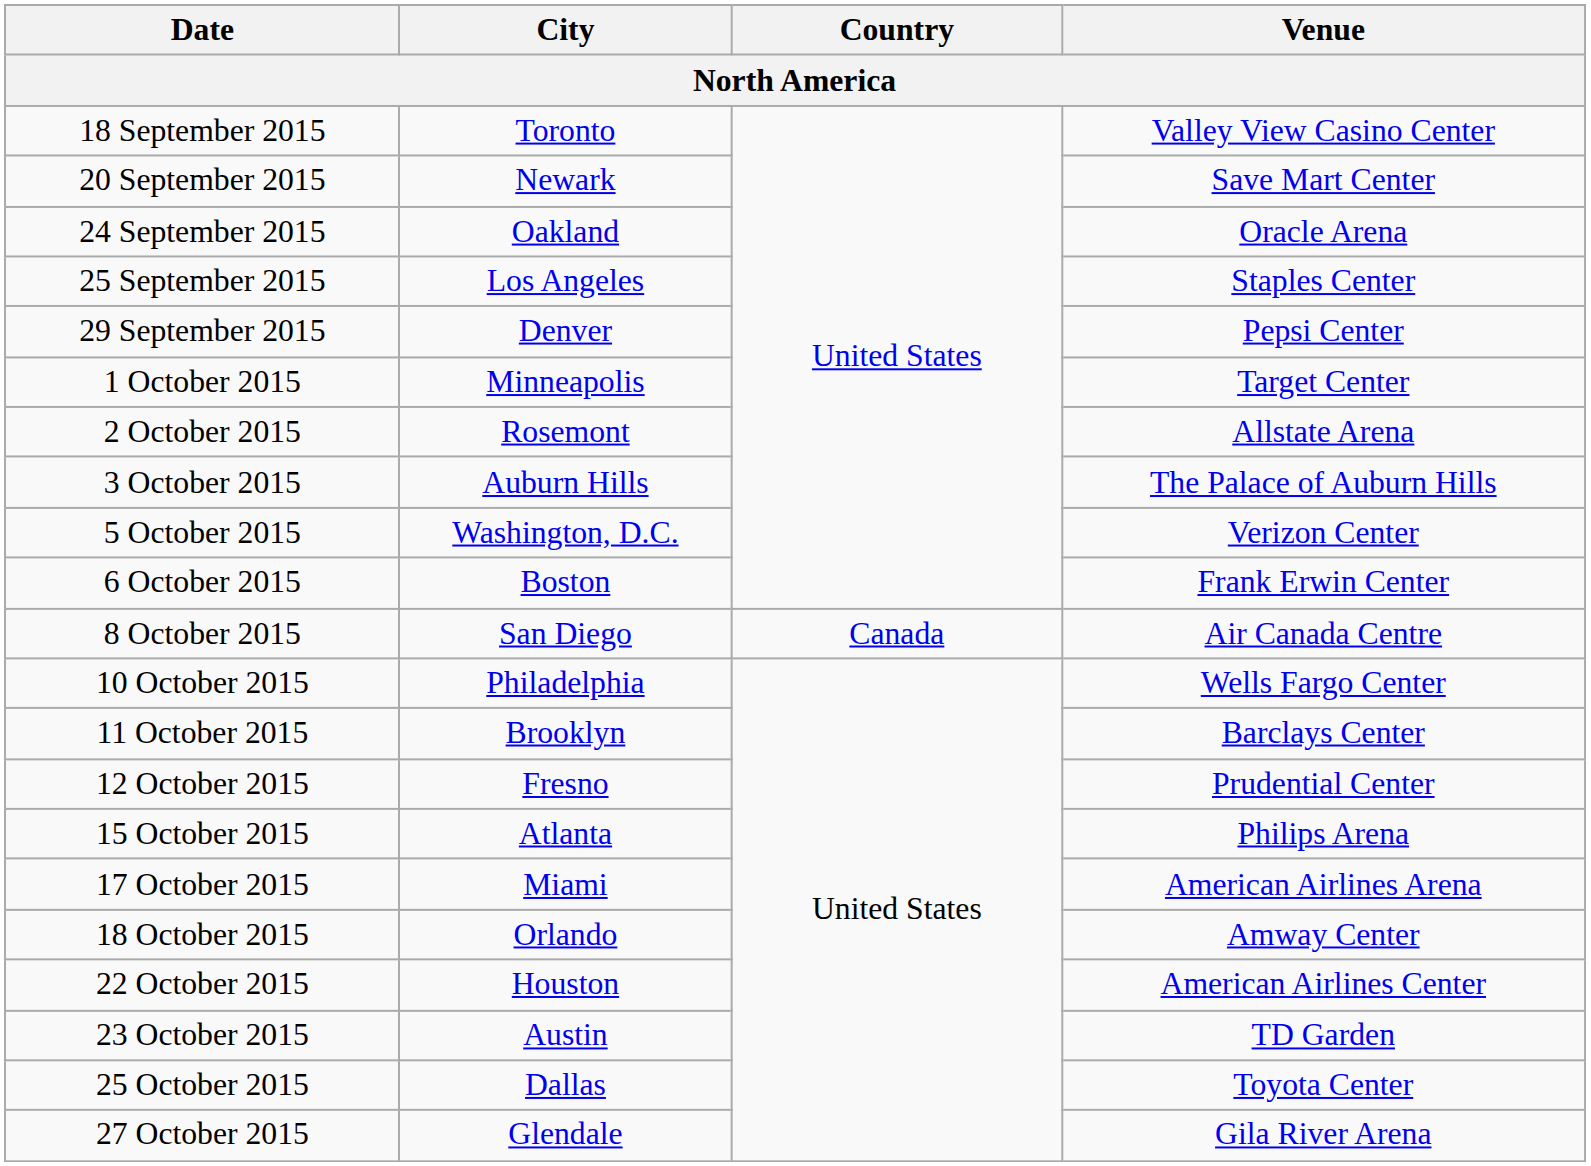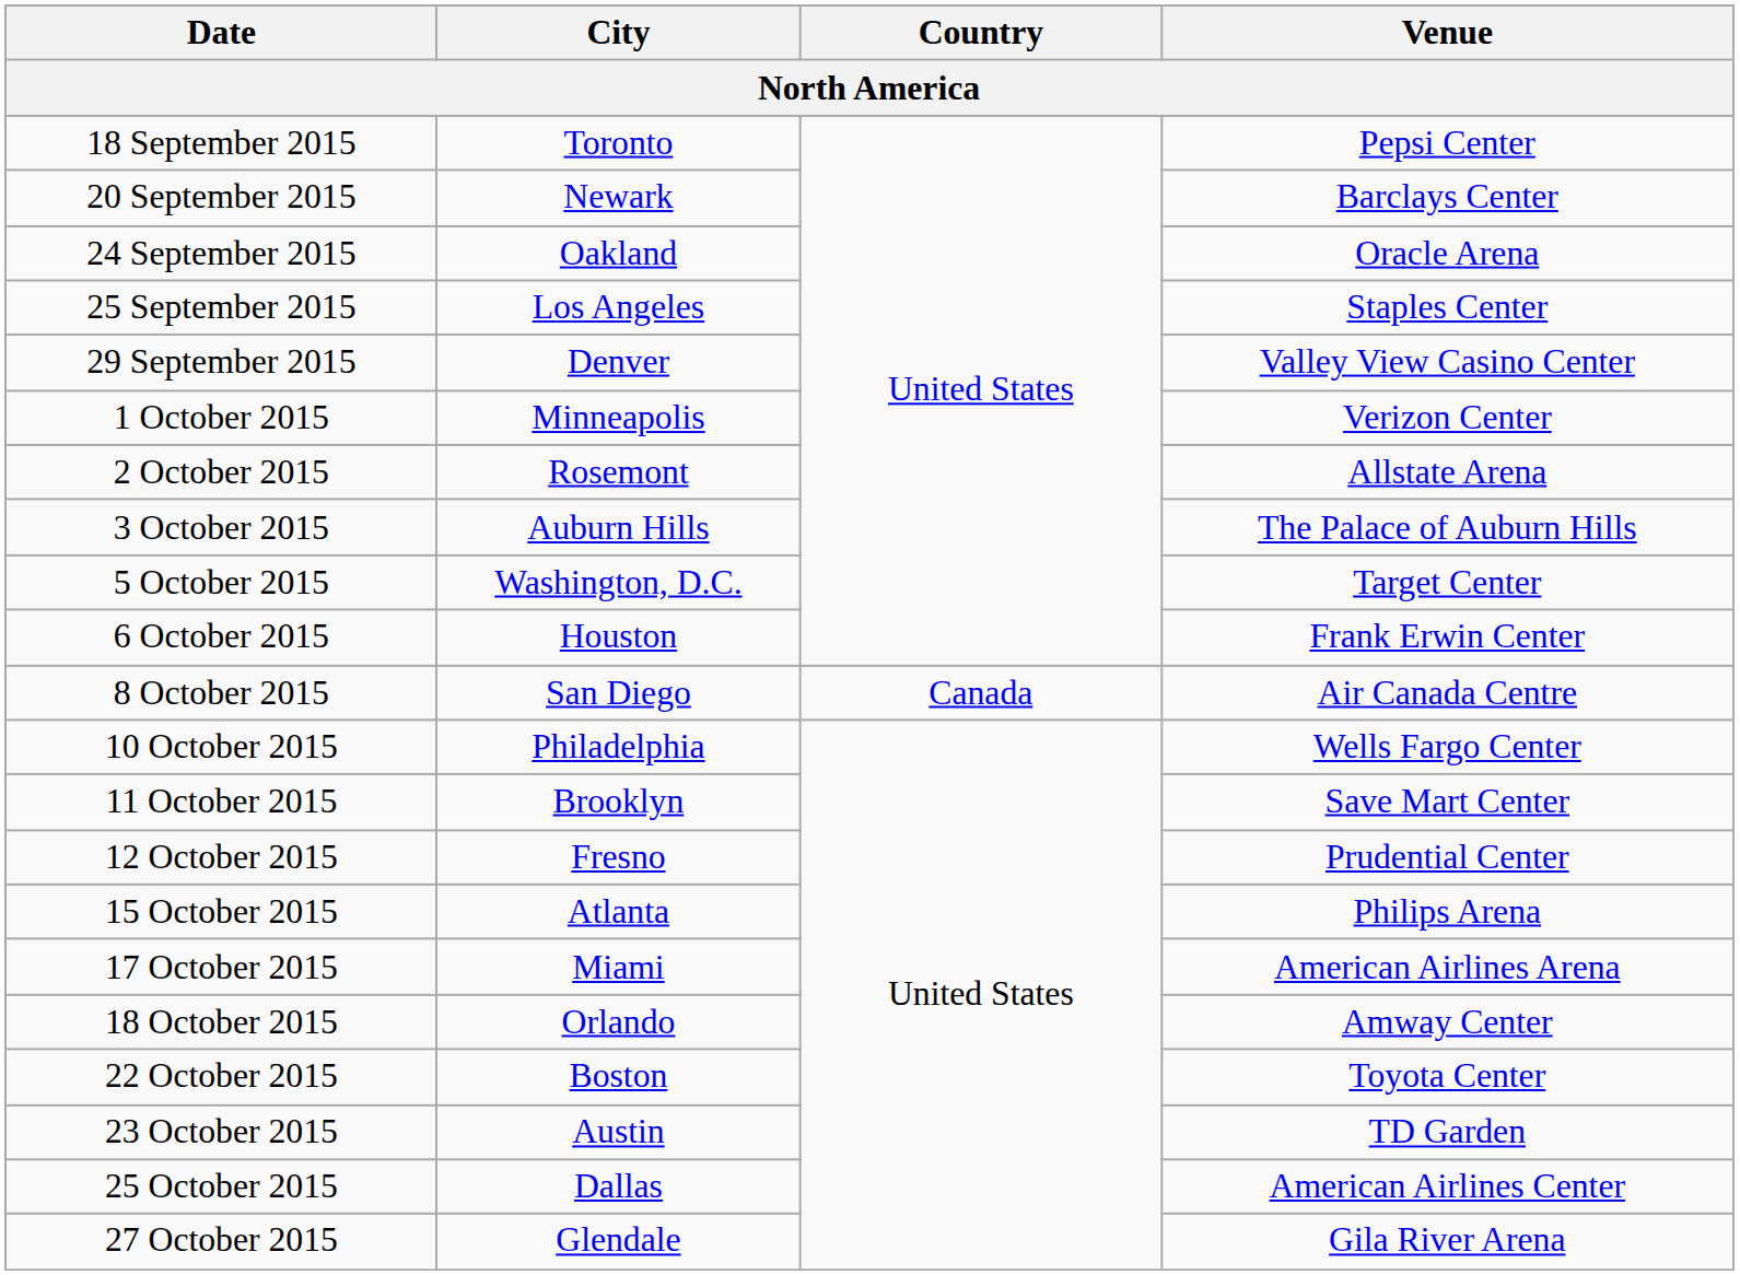 <table class="wikitable plainrowheaders" style="text-align:center;">
 <tr>
 <th scope="col" style="width:12em;">Date</th>
 <th scope="col" style="width:10em;">City</th>
 <th scope="col" style="width:10em;">Country</th>
 <th scope="col" style="width:16em;">Venue</th>
 </tr>
 <tr>
 <th colspan="6">North America</th>
 </tr>
 <tr>
 <td>18 September 2015</td>
 <td><a href='#'>Toronto</a></td>
 <td rowspan="10"><a href='#'>United States</a></td>
-<td><a href='#'>Valley View Casino Center</a></td>
+<td><a href='#'>Pepsi Center</a></td>
 </tr>
 <tr>
 <td>20 September 2015</td>
 <td><a href='#'>Newark</a></td>
-<td><a href='#'>Save Mart Center</a></td>
+<td><a href='#'>Barclays Center</a></td>
 </tr>
 <tr>
 <td>24 September 2015</td>
 <td><a href='#'>Oakland</a></td>
 <td><a href='#'>Oracle Arena</a></td>
 </tr>
 <tr>
 <td>25 September 2015</td>
 <td><a href='#'>Los Angeles</a></td>
 <td><a href='#'>Staples Center</a></td>
 </tr>
 <tr>
 <td>29 September 2015</td>
 <td><a href='#'>Denver</a></td>
-<td><a href='#'>Pepsi Center</a></td>
+<td><a href='#'>Valley View Casino Center</a></td>
 </tr>
 <tr>
 <td>1 October 2015</td>
 <td><a href='#'>Minneapolis</a></td>
-<td><a href='#'>Target Center</a></td>
+<td><a href='#'>Verizon Center</a></td>
 </tr>
 <tr>
 <td>2 October 2015</td>
 <td><a href='#'>Rosemont</a></td>
 <td><a href='#'>Allstate Arena</a></td>
 </tr>
 <tr>
 <td>3 October 2015</td>
 <td><a href='#'>Auburn Hills</a></td>
 <td><a href='#'>The Palace of Auburn Hills</a></td>
 </tr>
 <tr>
 <td>5 October 2015</td>
 <td><a href='#'>Washington, D.C.</a></td>
-<td><a href='#'>Verizon Center</a></td>
+<td><a href='#'>Target Center</a></td>
 </tr>
 <tr>
 <td>6 October 2015</td>
-<td><a href='#'>Boston</a></td>
+<td><a href='#'>Houston</a></td>
 <td><a href='#'>Frank Erwin Center</a></td>
 </tr>
 <tr>
 <td>8 October 2015</td>
 <td><a href='#'>San Diego</a></td>
 <td><a href='#'>Canada</a></td>
 <td><a href='#'>Air Canada Centre</a></td>
 </tr>
 <tr>
 <td>10 October 2015</td>
 <td><a href='#'>Philadelphia</a></td>
 <td rowspan="10">United States</td>
 <td><a href='#'>Wells Fargo Center</a></td>
 </tr>
 <tr>
 <td>11 October 2015</td>
 <td><a href='#'>Brooklyn</a></td>
-<td><a href='#'>Barclays Center</a></td>
+<td><a href='#'>Save Mart Center</a></td>
 </tr>
 <tr>
 <td>12 October 2015</td>
 <td><a href='#'>Fresno</a></td>
 <td><a href='#'>Prudential Center</a></td>
 </tr>
 <tr>
 <td>15 October 2015</td>
 <td><a href='#'>Atlanta</a></td>
 <td><a href='#'>Philips Arena</a></td>
 </tr>
 <tr>
 <td>17 October 2015</td>
 <td><a href='#'>Miami</a></td>
 <td><a href='#'>American Airlines Arena</a></td>
 </tr>
 <tr>
 <td>18 October 2015</td>
 <td><a href='#'>Orlando</a></td>
 <td><a href='#'>Amway Center</a></td>
 </tr>
 <tr>
 <td>22 October 2015</td>
-<td><a href='#'>Houston</a></td>
-<td><a href='#'>American Airlines Center</a></td>
+<td><a href='#'>Boston</a></td>
+<td><a href='#'>Toyota Center</a></td>
 </tr>
 <tr>
 <td>23 October 2015</td>
 <td><a href='#'>Austin</a></td>
 <td><a href='#'>TD Garden</a></td>
 </tr>
 <tr>
 <td>25 October 2015</td>
 <td><a href='#'>Dallas</a></td>
-<td><a href='#'>Toyota Center</a></td>
+<td><a href='#'>American Airlines Center</a></td>
 </tr>
 <tr>
 <td>27 October 2015</td>
 <td><a href='#'>Glendale</a></td>
 <td><a href='#'>Gila River Arena</a></td>
 </tr>
 </table>
